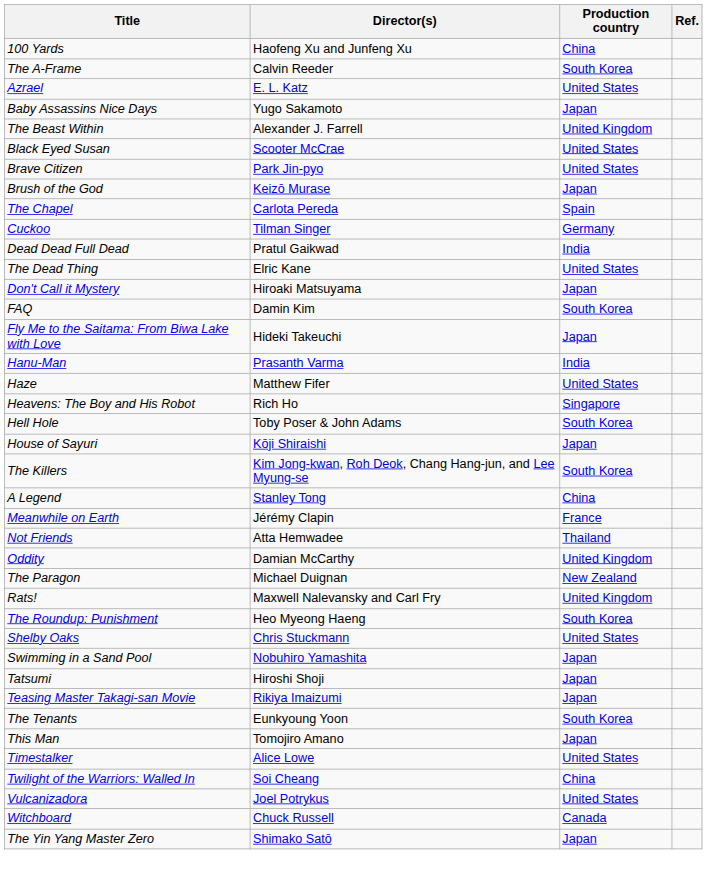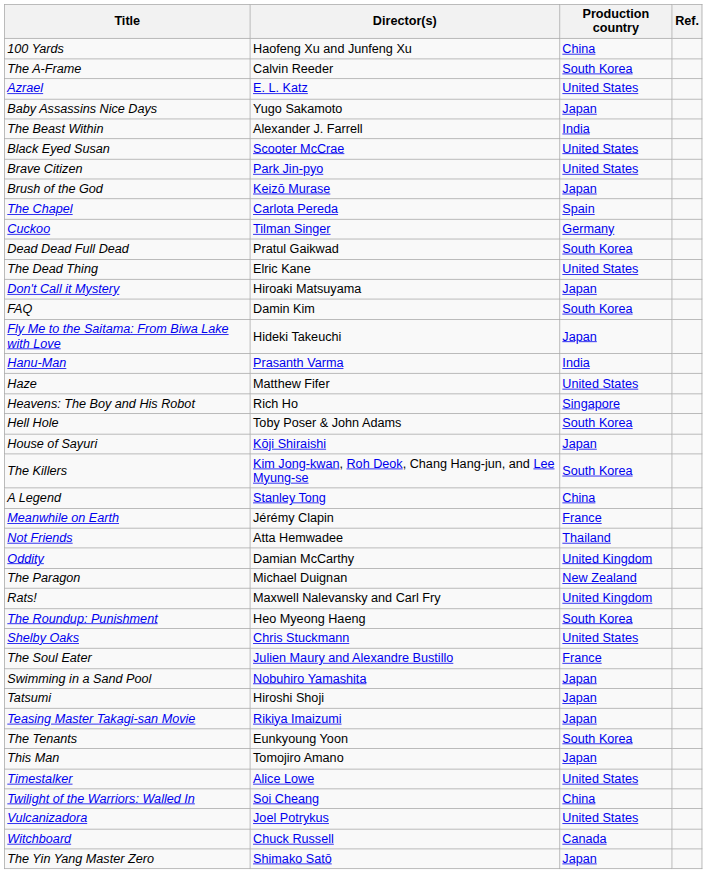 <table class="wikitable" width=100%>
 <tr>
 <th scope="col">Title</th>
 <th scope="col">Director(s)</th>
 <th scope="col">Production country</th>
 <th scope="col">Ref.</th>
 </tr>
 <tr>
 <td><em>100 Yards</em></td>
 <td>Haofeng Xu and Junfeng Xu</td>
 <td><a href='#'>China</a></td>
 <td align="center"></td>
 </tr>
 <tr>
 <td><em>The A-Frame</em></td>
 <td>Calvin Reeder</td>
 <td><a href='#'>South Korea</a></td>
 <td align="center"></td>
 </tr>
 <tr>
 <td><em><a href='#'>Azrael</a></em></td>
 <td><a href='#'>E. L. Katz</a></td>
 <td><a href='#'>United States</a></td>
 <td align="center"></td>
 </tr>
 <tr>
 <td><em>Baby Assassins Nice Days</em></td>
 <td>Yugo Sakamoto</td>
 <td><a href='#'>Japan</a></td>
 <td align="center"></td>
 </tr>
 <tr>
 <td><em>The Beast Within</em></td>
 <td>Alexander J. Farrell</td>
-<td><a href='#'>United Kingdom</a></td>
+<td><a href='#'>India</a></td>
 <td align="center"></td>
 </tr>
 <tr>
 <td><em>Black Eyed Susan</em></td>
 <td><a href='#'>Scooter McCrae</a></td>
 <td><a href='#'>United States</a></td>
 <td align="center"></td>
 </tr>
 <tr>
 <td><em>Brave Citizen</em></td>
 <td><a href='#'>Park Jin-pyo</a></td>
 <td><a href='#'>United States</a></td>
 <td align="center"></td>
 </tr>
 <tr>
 <td><em>Brush of the God</em></td>
 <td><a href='#'>Keizō Murase</a></td>
 <td><a href='#'>Japan</a></td>
 <td align="center"></td>
 </tr>
 <tr>
 <td><em><a href='#'>The Chapel</a></em></td>
 <td><a href='#'>Carlota Pereda</a></td>
 <td><a href='#'>Spain</a></td>
 <td align="center"></td>
 </tr>
 <tr>
 <td><em><a href='#'>Cuckoo</a></em></td>
 <td><a href='#'>Tilman Singer</a></td>
 <td><a href='#'>Germany</a></td>
 <td align="center"></td>
 </tr>
 <tr>
 <td><em>Dead Dead Full Dead</em></td>
 <td>Pratul Gaikwad</td>
-<td><a href='#'>India</a></td>
+<td><a href='#'>South Korea</a></td>
 <td align="center"></td>
 </tr>
 <tr>
 <td><em>The Dead Thing</em></td>
 <td>Elric Kane</td>
 <td><a href='#'>United States</a></td>
 <td align="center"></td>
 </tr>
 <tr>
 <td><em><a href='#'>Don't Call it Mystery</a></em></td>
 <td>Hiroaki Matsuyama</td>
 <td><a href='#'>Japan</a></td>
 <td align="center"></td>
 </tr>
 <tr>
 <td><em>FAQ</em></td>
 <td>Damin Kim</td>
 <td><a href='#'>South Korea</a></td>
 <td align="center"></td>
 </tr>
 <tr>
 <td><em><a href='#'>Fly Me to the Saitama: From Biwa Lake with Love</a></em></td>
 <td>Hideki Takeuchi</td>
 <td><a href='#'>Japan</a></td>
 <td align="center"></td>
 </tr>
 <tr>
 <td><em><a href='#'>Hanu-Man</a></em></td>
 <td><a href='#'>Prasanth Varma</a></td>
 <td><a href='#'>India</a></td>
 <td align="center"></td>
 </tr>
 <tr>
 <td><em>Haze</em></td>
 <td>Matthew Fifer</td>
 <td><a href='#'>United States</a></td>
 <td align="center"></td>
 </tr>
 <tr>
 <td><em>Heavens: The Boy and His Robot</em></td>
 <td>Rich Ho</td>
 <td><a href='#'>Singapore</a></td>
 <td align="center"></td>
 </tr>
 <tr>
 <td><em>Hell Hole</em></td>
 <td>Toby Poser & John Adams</td>
 <td><a href='#'>South Korea</a></td>
 <td align="center"></td>
 </tr>
 <tr>
 <td><em>House of Sayuri</em></td>
 <td><a href='#'>Kōji Shiraishi</a></td>
 <td><a href='#'>Japan</a></td>
 <td align="center"></td>
 </tr>
 <tr>
 <td><em>The Killers</em></td>
 <td><a href='#'>Kim Jong-kwan</a>, <a href='#'>Roh Deok</a>, Chang Hang-jun, and <a href='#'>Lee Myung-se</a></td>
 <td><a href='#'>South Korea</a></td>
 <td align="center"></td>
 </tr>
 <tr>
 <td><em>A Legend</em></td>
 <td><a href='#'>Stanley Tong</a></td>
 <td><a href='#'>China</a></td>
 <td align="center"></td>
 </tr>
 <tr>
 <td><em><a href='#'>Meanwhile on Earth</a></em></td>
 <td>Jérémy Clapin</td>
 <td><a href='#'>France</a></td>
 <td align="center"></td>
 </tr>
 <tr>
 <td><em><a href='#'>Not Friends</a></em></td>
 <td>Atta Hemwadee</td>
 <td><a href='#'>Thailand</a></td>
 <td align="center"></td>
 </tr>
 <tr>
 <td><em><a href='#'>Oddity</a></em></td>
 <td>Damian McCarthy</td>
 <td><a href='#'>United Kingdom</a></td>
 <td align="center"></td>
 </tr>
 <tr>
 <td><em>The Paragon</em></td>
 <td>Michael Duignan</td>
 <td><a href='#'>New Zealand</a></td>
 <td align="center"></td>
 </tr>
 <tr>
 <td><em>Rats!</em></td>
 <td>Maxwell Nalevansky and Carl Fry</td>
 <td><a href='#'>United Kingdom</a></td>
 <td align="center"></td>
 </tr>
 <tr>
 <td><em><a href='#'>The Roundup: Punishment</a></em></td>
 <td>Heo Myeong Haeng</td>
 <td><a href='#'>South Korea</a></td>
 <td align="center"></td>
 </tr>
 <tr>
 <td><em><a href='#'>Shelby Oaks</a></em></td>
 <td><a href='#'>Chris Stuckmann</a></td>
 <td><a href='#'>United States</a></td>
 <td align="center"></td>
 </tr>
 <tr>
+<td><em>The Soul Eater</em></td>
+<td><a href='#'>Julien Maury and Alexandre Bustillo</a></td>
+<td><a href='#'>France</a></td>
+<td align="center"></td>
+</tr>
+<tr>
 <td><em>Swimming in a Sand Pool</em></td>
 <td><a href='#'>Nobuhiro Yamashita</a></td>
 <td><a href='#'>Japan</a></td>
 <td align="center"></td>
 </tr>
 <tr>
 <td><em>Tatsumi</em></td>
 <td>Hiroshi Shoji</td>
 <td><a href='#'>Japan</a></td>
 <td align="center"></td>
 </tr>
 <tr>
 <td><em><a href='#'>Teasing Master Takagi-san Movie</a></em></td>
 <td><a href='#'>Rikiya Imaizumi</a></td>
 <td><a href='#'>Japan</a></td>
 <td align="center"></td>
 </tr>
 <tr>
 <td><em>The Tenants</em></td>
 <td>Eunkyoung Yoon</td>
 <td><a href='#'>South Korea</a></td>
 <td align="center"></td>
 </tr>
 <tr>
 <td><em>This Man</em></td>
 <td>Tomojiro Amano</td>
 <td><a href='#'>Japan</a></td>
 <td align="center"></td>
 </tr>
 <tr>
 <td><em><a href='#'>Timestalker</a></em></td>
 <td><a href='#'>Alice Lowe</a></td>
 <td><a href='#'>United States</a></td>
 <td align="center"></td>
 </tr>
 <tr>
 <td><em><a href='#'>Twilight of the Warriors: Walled In</a></em></td>
 <td><a href='#'>Soi Cheang</a></td>
 <td><a href='#'>China</a></td>
 <td align="center"></td>
 </tr>
 <tr>
 <td><em><a href='#'>Vulcanizadora</a></em></td>
 <td><a href='#'>Joel Potrykus</a></td>
 <td><a href='#'>United States</a></td>
 <td align="center"></td>
 </tr>
 <tr>
 <td><em><a href='#'>Witchboard</a></em></td>
 <td><a href='#'>Chuck Russell</a></td>
 <td><a href='#'>Canada</a></td>
 <td align="center"></td>
 </tr>
 <tr>
 <td><em>The Yin Yang Master Zero</em></td>
 <td><a href='#'>Shimako Satō</a></td>
 <td><a href='#'>Japan</a></td>
 <td align="center"></td>
 </tr>
 </table>
